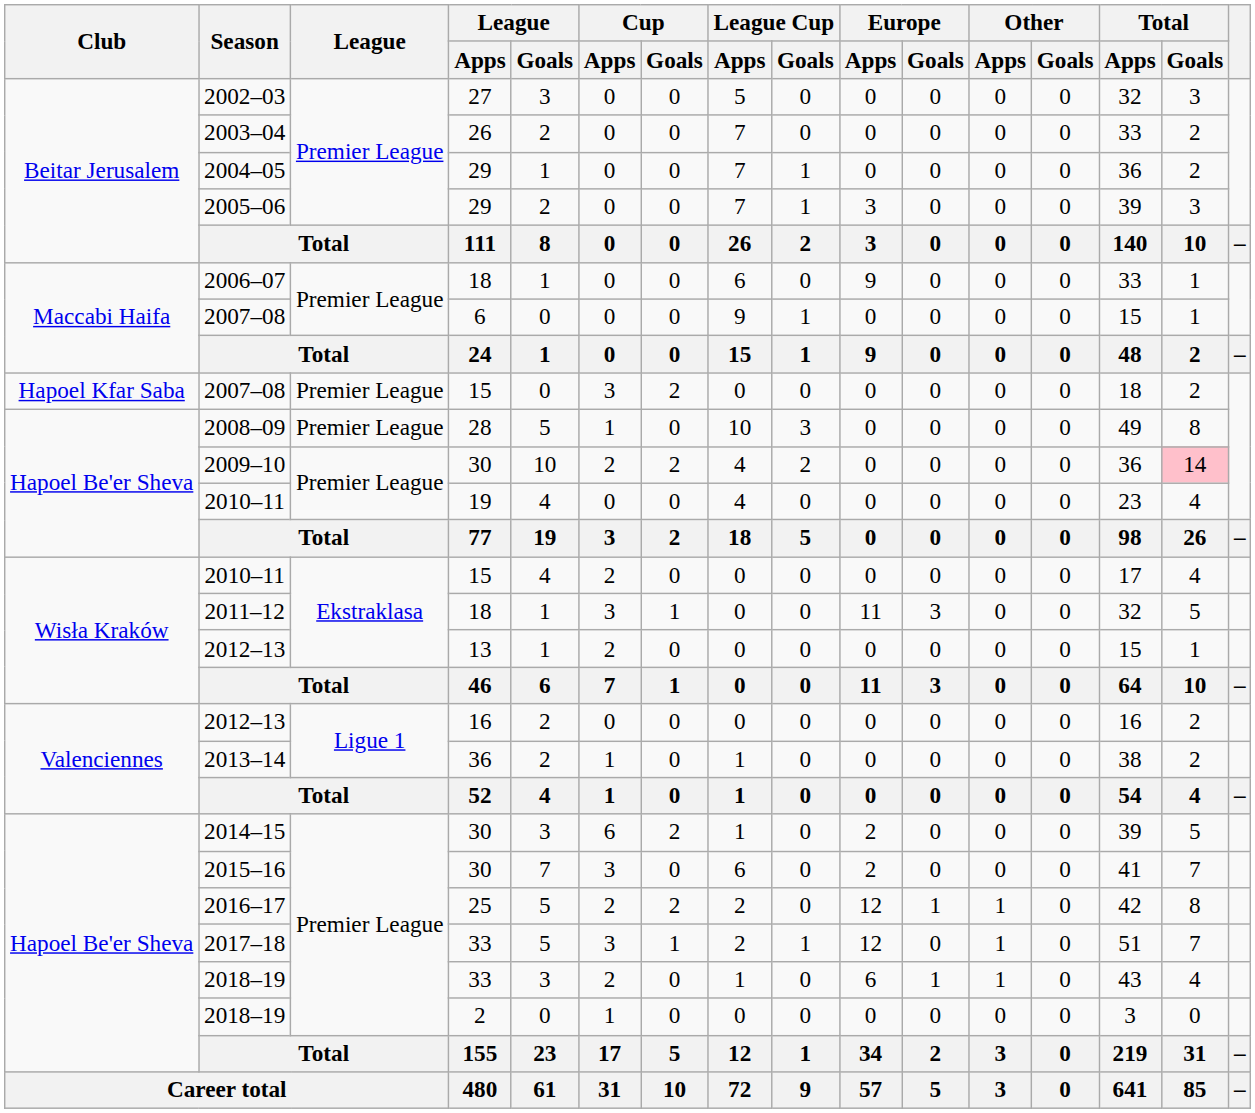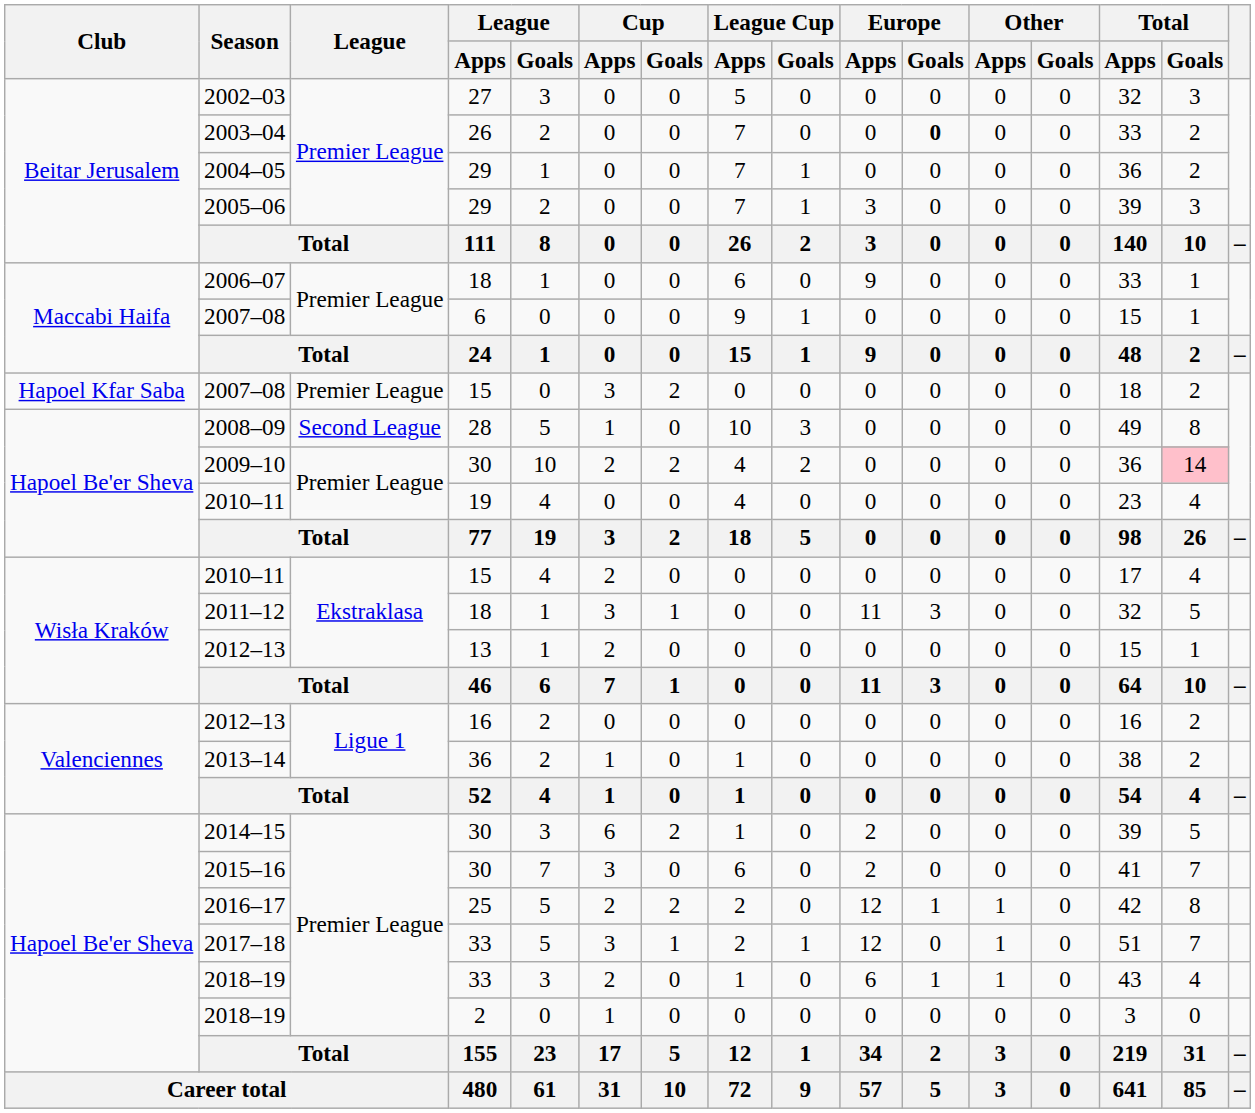 <table class="wikitable" style="text-align:center">
 <tr>
 <th rowspan="2">Club</th>
 <th rowspan="2">Season</th>
 <th rowspan="2">League</th>
 <th colspan="2">League</th>
 <th colspan="2">Cup</th>
 <th colspan="2">League Cup</th>
 <th colspan="2">Europe</th>
 <th colspan="2">Other</th>
 <th colspan="2">Total</th>
 <th rowspan="2"></th>
 </tr>
 <tr>
 <th>Apps</th>
 <th>Goals</th>
 <th>Apps</th>
 <th>Goals</th>
 <th>Apps</th>
 <th>Goals</th>
 <th>Apps</th>
 <th>Goals</th>
 <th>Apps</th>
 <th>Goals</th>
 <th>Apps</th>
 <th>Goals</th>
 </tr>
 <tr>
 <td rowspan="5"><a href='#'>Beitar Jerusalem</a></td>
 <td>2002–03</td>
 <td rowspan="4"><a href='#'>Premier League</a></td>
 <td>27</td>
 <td>3</td>
 <td>0</td>
 <td>0</td>
 <td>5</td>
 <td>0</td>
 <td>0</td>
 <td>0</td>
 <td>0</td>
 <td>0</td>
 <td>32</td>
 <td>3</td>
 </tr>
 <tr>
 <td>2003–04</td>
 <td>26</td>
 <td>2</td>
 <td>0</td>
 <td>0</td>
 <td>7</td>
 <td>0</td>
 <td>0</td>
-<td>0</td>
+<td><strong>0</strong></td>
 <td>0</td>
 <td>0</td>
 <td>33</td>
 <td>2</td>
 </tr>
 <tr>
 <td>2004–05</td>
 <td>29</td>
 <td>1</td>
 <td>0</td>
 <td>0</td>
 <td>7</td>
 <td>1</td>
 <td>0</td>
 <td>0</td>
 <td>0</td>
 <td>0</td>
 <td>36</td>
 <td>2</td>
 </tr>
 <tr>
 <td>2005–06</td>
 <td>29</td>
 <td>2</td>
 <td>0</td>
 <td>0</td>
 <td>7</td>
 <td>1</td>
 <td>3</td>
 <td>0</td>
 <td>0</td>
 <td>0</td>
 <td>39</td>
 <td>3</td>
 </tr>
 <tr>
 <th colspan="2">Total</th>
 <th>111</th>
 <th>8</th>
 <th>0</th>
 <th>0</th>
 <th>26</th>
 <th>2</th>
 <th>3</th>
 <th>0</th>
 <th>0</th>
 <th>0</th>
 <th>140</th>
 <th>10</th>
 <th>–</th>
 </tr>
 <tr>
 <td rowspan="3"><a href='#'>Maccabi Haifa</a></td>
 <td>2006–07</td>
 <td rowspan="2">Premier League</td>
 <td>18</td>
 <td>1</td>
 <td>0</td>
 <td>0</td>
 <td>6</td>
 <td>0</td>
 <td>9</td>
 <td>0</td>
 <td>0</td>
 <td>0</td>
 <td>33</td>
 <td>1</td>
 </tr>
 <tr>
 <td>2007–08</td>
 <td>6</td>
 <td>0</td>
 <td>0</td>
 <td>0</td>
 <td>9</td>
 <td>1</td>
 <td>0</td>
 <td>0</td>
 <td>0</td>
 <td>0</td>
 <td>15</td>
 <td>1</td>
 </tr>
 <tr>
 <th colspan="2">Total</th>
 <th>24</th>
 <th>1</th>
 <th>0</th>
 <th>0</th>
 <th>15</th>
 <th>1</th>
 <th>9</th>
 <th>0</th>
 <th>0</th>
 <th>0</th>
 <th>48</th>
 <th>2</th>
 <th>–</th>
 </tr>
 <tr>
 <td><a href='#'>Hapoel Kfar Saba</a></td>
 <td>2007–08</td>
 <td>Premier League</td>
 <td>15</td>
 <td>0</td>
 <td>3</td>
 <td>2</td>
 <td>0</td>
 <td>0</td>
 <td>0</td>
 <td>0</td>
 <td>0</td>
 <td>0</td>
 <td>18</td>
 <td>2</td>
 </tr>
 <tr>
 <td rowspan="4"><a href='#'>Hapoel Be'er Sheva</a></td>
 <td>2008–09</td>
-<td>Premier League</td>
+<td rowspan="1"><a href='#'>Second League</a></td>
 <td>28</td>
 <td>5</td>
 <td>1</td>
 <td>0</td>
 <td>10</td>
 <td>3</td>
 <td>0</td>
 <td>0</td>
 <td>0</td>
 <td>0</td>
 <td>49</td>
 <td>8</td>
 </tr>
 <tr>
 <td>2009–10</td>
 <td rowspan="2">Premier League</td>
 <td>30</td>
 <td>10</td>
 <td>2</td>
 <td>2</td>
 <td>4</td>
 <td>2</td>
 <td>0</td>
 <td>0</td>
 <td>0</td>
 <td>0</td>
 <td>36</td>
 <td style="background: pink;">14</td>
 </tr>
 <tr>
 <td>2010–11</td>
 <td>19</td>
 <td>4</td>
 <td>0</td>
 <td>0</td>
 <td>4</td>
 <td>0</td>
 <td>0</td>
 <td>0</td>
 <td>0</td>
 <td>0</td>
 <td>23</td>
 <td>4</td>
 </tr>
 <tr>
 <th colspan="2">Total</th>
 <th>77</th>
 <th>19</th>
 <th>3</th>
 <th>2</th>
 <th>18</th>
 <th>5</th>
 <th>0</th>
 <th>0</th>
 <th>0</th>
 <th>0</th>
 <th>98</th>
 <th>26</th>
 <th>–</th>
 </tr>
 <tr>
 <td rowspan="4"><a href='#'>Wisła Kraków</a></td>
 <td>2010–11</td>
 <td rowspan="3"><a href='#'>Ekstraklasa</a></td>
 <td>15</td>
 <td>4</td>
 <td>2</td>
 <td>0</td>
 <td>0</td>
 <td>0</td>
 <td>0</td>
 <td>0</td>
 <td>0</td>
 <td>0</td>
 <td>17</td>
 <td>4</td>
 <td></td>
 </tr>
 <tr>
 <td>2011–12</td>
 <td>18</td>
 <td>1</td>
 <td>3</td>
 <td>1</td>
 <td>0</td>
 <td>0</td>
 <td>11</td>
 <td>3</td>
 <td>0</td>
 <td>0</td>
 <td>32</td>
 <td>5</td>
 <td></td>
 </tr>
 <tr>
 <td>2012–13</td>
 <td>13</td>
 <td>1</td>
 <td>2</td>
 <td>0</td>
 <td>0</td>
 <td>0</td>
 <td>0</td>
 <td>0</td>
 <td>0</td>
 <td>0</td>
 <td>15</td>
 <td>1</td>
 <td></td>
 </tr>
 <tr>
 <th colspan="2">Total</th>
 <th>46</th>
 <th>6</th>
 <th>7</th>
 <th>1</th>
 <th>0</th>
 <th>0</th>
 <th>11</th>
 <th>3</th>
 <th>0</th>
 <th>0</th>
 <th>64</th>
 <th>10</th>
 <th>–</th>
 </tr>
 <tr>
 <td rowspan="3"><a href='#'>Valenciennes</a></td>
 <td>2012–13</td>
 <td rowspan="2"><a href='#'>Ligue 1</a></td>
 <td>16</td>
 <td>2</td>
 <td>0</td>
 <td>0</td>
 <td>0</td>
 <td>0</td>
 <td>0</td>
 <td>0</td>
 <td>0</td>
 <td>0</td>
 <td>16</td>
 <td>2</td>
 <td></td>
 </tr>
 <tr>
 <td>2013–14</td>
 <td>36</td>
 <td>2</td>
 <td>1</td>
 <td>0</td>
 <td>1</td>
 <td>0</td>
 <td>0</td>
 <td>0</td>
 <td>0</td>
 <td>0</td>
 <td>38</td>
 <td>2</td>
 <td></td>
 </tr>
 <tr>
 <th colspan="2">Total</th>
 <th>52</th>
 <th>4</th>
 <th>1</th>
 <th>0</th>
 <th>1</th>
 <th>0</th>
 <th>0</th>
 <th>0</th>
 <th>0</th>
 <th>0</th>
 <th>54</th>
 <th>4</th>
 <th>–</th>
 </tr>
 <tr>
 <td rowspan="7"><a href='#'>Hapoel Be'er Sheva</a></td>
 <td>2014–15</td>
 <td rowspan="6">Premier League</td>
 <td>30</td>
 <td>3</td>
 <td>6</td>
 <td>2</td>
 <td>1</td>
 <td>0</td>
 <td>2</td>
 <td>0</td>
 <td>0</td>
 <td>0</td>
 <td>39</td>
 <td>5</td>
 <td></td>
 </tr>
 <tr>
 <td>2015–16</td>
 <td>30</td>
 <td>7</td>
 <td>3</td>
 <td>0</td>
 <td>6</td>
 <td>0</td>
 <td>2</td>
 <td>0</td>
 <td>0</td>
 <td>0</td>
 <td>41</td>
 <td>7</td>
 <td></td>
 </tr>
 <tr>
 <td>2016–17</td>
 <td>25</td>
 <td>5</td>
 <td>2</td>
 <td>2</td>
 <td>2</td>
 <td>0</td>
 <td>12</td>
 <td>1</td>
 <td>1</td>
 <td>0</td>
 <td>42</td>
 <td>8</td>
 <td></td>
 </tr>
 <tr>
 <td>2017–18</td>
 <td>33</td>
 <td>5</td>
 <td>3</td>
 <td>1</td>
 <td>2</td>
 <td>1</td>
 <td>12</td>
 <td>0</td>
 <td>1</td>
 <td>0</td>
 <td>51</td>
 <td>7</td>
 <td></td>
 </tr>
 <tr>
 <td>2018–19</td>
 <td>33</td>
 <td>3</td>
 <td>2</td>
 <td>0</td>
 <td>1</td>
 <td>0</td>
 <td>6</td>
 <td>1</td>
 <td>1</td>
 <td>0</td>
 <td>43</td>
 <td>4</td>
 <td></td>
 </tr>
 <tr>
 <td>2018–19</td>
 <td>2</td>
 <td>0</td>
 <td>1</td>
 <td>0</td>
 <td>0</td>
 <td>0</td>
 <td>0</td>
 <td>0</td>
 <td>0</td>
 <td>0</td>
 <td>3</td>
 <td>0</td>
 <td></td>
 </tr>
 <tr>
 <th colspan="2">Total</th>
 <th>155</th>
 <th>23</th>
 <th>17</th>
 <th>5</th>
 <th>12</th>
 <th>1</th>
 <th>34</th>
 <th>2</th>
 <th>3</th>
 <th>0</th>
 <th>219</th>
 <th>31</th>
 <th>–</th>
 </tr>
 <tr>
 <th colspan="3">Career total</th>
 <th>480</th>
 <th>61</th>
 <th>31</th>
 <th>10</th>
 <th>72</th>
 <th>9</th>
 <th>57</th>
 <th>5</th>
 <th>3</th>
 <th>0</th>
 <th>641</th>
 <th>85</th>
 <th>–</th>
 </tr>
 </table>
